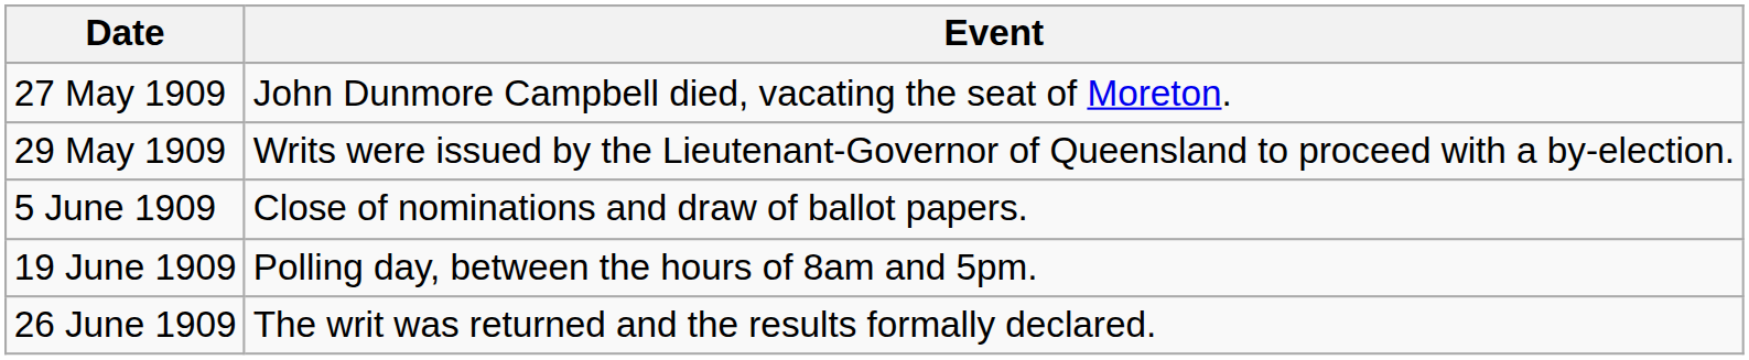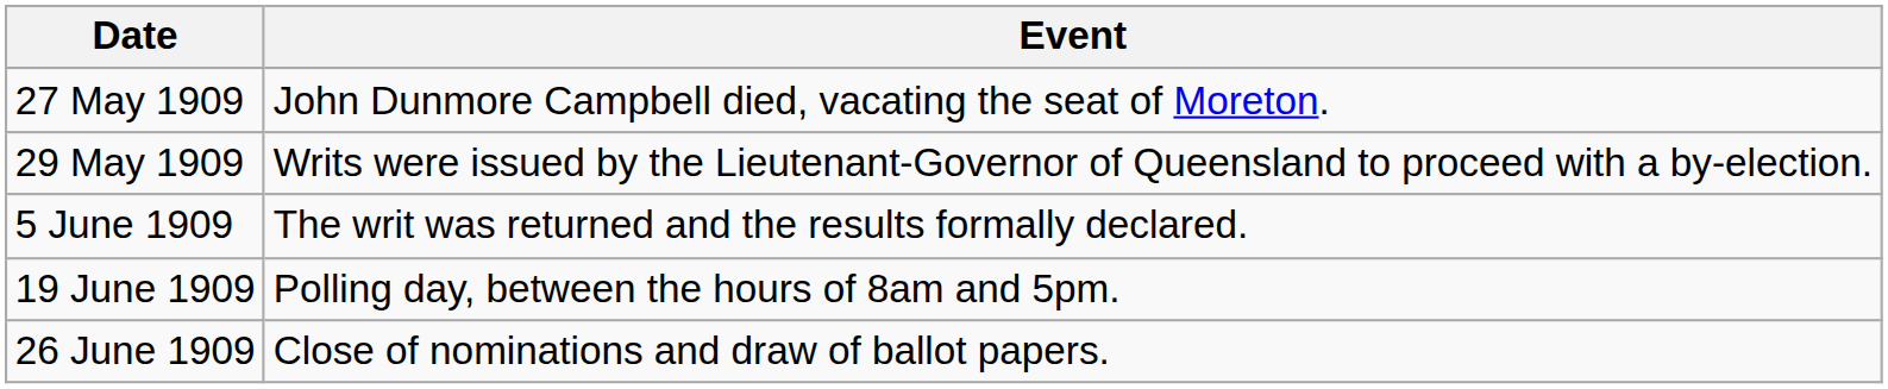 <table class="wikitable">
 <tr>
 <th>Date</th>
 <th>Event</th>
 </tr>
 <tr>
 <td>27 May 1909</td>
 <td>John Dunmore Campbell died, vacating the seat of <a href='#'>Moreton</a>.</td>
 </tr>
 <tr>
 <td>29 May 1909</td>
 <td>Writs were issued by the Lieutenant-Governor of Queensland to proceed with a by-election.</td>
 </tr>
 <tr>
 <td>5 June 1909</td>
-<td>Close of nominations and draw of ballot papers.</td>
+<td>The writ was returned and the results formally declared.</td>
 </tr>
 <tr>
 <td>19 June 1909</td>
 <td>Polling day, between the hours of 8am and 5pm.</td>
 </tr>
 <tr>
 <td>26 June 1909</td>
-<td>The writ was returned and the results formally declared.</td>
+<td>Close of nominations and draw of ballot papers.</td>
 </tr>
 </table>
